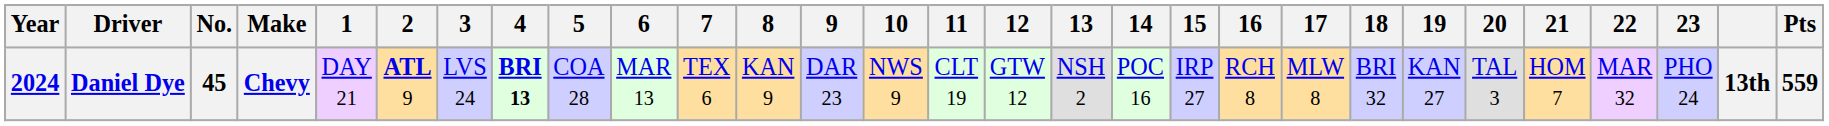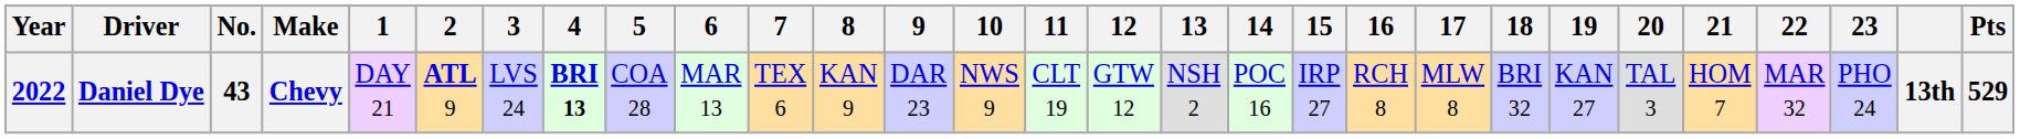 <table class="wikitable" style="text-align:center; font-size:75%">
 <tr>
 <th>Year</th>
 <th>Driver</th>
 <th>No.</th>
 <th>Make</th>
 <th>1</th>
 <th>2</th>
 <th>3</th>
 <th>4</th>
 <th>5</th>
 <th>6</th>
 <th>7</th>
 <th>8</th>
 <th>9</th>
 <th>10</th>
 <th>11</th>
 <th>12</th>
 <th>13</th>
 <th>14</th>
 <th>15</th>
 <th>16</th>
 <th>17</th>
 <th>18</th>
 <th>19</th>
 <th>20</th>
 <th>21</th>
 <th>22</th>
 <th>23</th>
 <th></th>
 <th>Pts</th>
 </tr>
 <tr>
-<th><a href='#'>2024</a></th>
+<th><a href='#'>2022</a></th>
 <th><a href='#'>Daniel Dye</a></th>
-<th>45</th>
+<th>43</th>
 <th><a href='#'>Chevy</a></th>
 <td style="background:#EFCFFF;"><a href='#'>DAY</a><br><small>21</small></td>
 <td style="background:#FFDF9F;"><strong><a href='#'>ATL</a></strong><br><small>9</small></td>
 <td style="background:#CFCFFF;"><a href='#'>LVS</a><br><small>24</small></td>
 <td style="background:#DFFFDF;"><strong><a href='#'>BRI</a><br><small>13</small></strong></td>
 <td style="background:#CFCFFF;"><a href='#'>COA</a><br><small>28</small></td>
 <td style="background:#DFFFDF;"><a href='#'>MAR</a><br><small>13</small></td>
 <td style="background:#FFDF9F;"><a href='#'>TEX</a><br><small>6</small></td>
 <td style="background:#FFDF9F;"><a href='#'>KAN</a><br><small>9</small></td>
 <td style="background:#CFCFFF;"><a href='#'>DAR</a><br><small>23</small></td>
 <td style="background:#FFDF9F;"><a href='#'>NWS</a><br><small>9</small></td>
 <td style="background:#DFFFDF;"><a href='#'>CLT</a><br><small>19</small></td>
 <td style="background:#DFFFDF;"><a href='#'>GTW</a><br><small>12</small></td>
 <td style="background:#DFDFDF;"><a href='#'>NSH</a><br><small>2</small></td>
 <td style="background:#DFFFDF;"><a href='#'>POC</a><br><small>16</small></td>
 <td style="background:#CFCFFF;"><a href='#'>IRP</a><br><small>27</small></td>
 <td style="background:#FFDF9F;"><a href='#'>RCH</a><br><small>8</small></td>
 <td style="background:#FFDF9F;"><a href='#'>MLW</a><br><small>8</small></td>
 <td style="background:#CFCFFF;"><a href='#'>BRI</a><br><small>32</small></td>
 <td style="background:#CFCFFF;"><a href='#'>KAN</a><br><small>27</small></td>
 <td style="background:#DFDFDF;"><a href='#'>TAL</a><br><small>3</small></td>
 <td style="background:#FFDF9F;"><a href='#'>HOM</a><br><small>7</small></td>
 <td style="background:#EFCFFF;"><a href='#'>MAR</a><br><small>32</small></td>
 <td style="background:#CFCFFF;"><a href='#'>PHO</a><br><small>24</small></td>
 <th>13th</th>
-<th>559</th>
+<th>529</th>
 </tr>
 </table>
